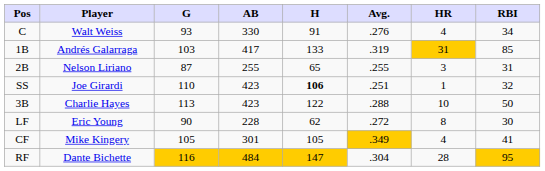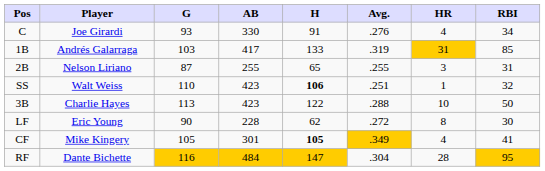 <table class="wikitable sortable">
 <tr>
 <th style="background:#ddf; width:5%;">Pos</th>
 <th style="background:#ddf; width:16%;">Player</th>
 <th style="background:#ddf; width:9%;">G</th>
 <th style="background:#ddf; width:9%;">AB</th>
 <th style="background:#ddf; width:9%;">H</th>
 <th style="background:#ddf; width:9%;">Avg.</th>
 <th style="background:#ddf; width:9%;">HR</th>
 <th style="background:#ddf; width:9%;">RBI</th>
 </tr>
 <tr style="text-align:center;">
 <td>C</td>
-<td><a href='#'>Walt Weiss</a></td>
+<td><a href='#'>Joe Girardi</a></td>
 <td>93</td>
 <td>330</td>
 <td>91</td>
 <td>.276</td>
 <td>4</td>
 <td>34</td>
 </tr>
 <tr style="text-align:center;">
 <td>1B</td>
 <td><a href='#'>Andrés Galarraga</a></td>
 <td>103</td>
 <td>417</td>
 <td>133</td>
 <td>.319</td>
 <td bgcolor="#FFCC00">31</td>
 <td>85</td>
 </tr>
 <tr style="text-align:center;">
 <td>2B</td>
 <td><a href='#'>Nelson Liriano</a></td>
 <td>87</td>
 <td>255</td>
 <td>65</td>
 <td>.255</td>
 <td>3</td>
 <td>31</td>
 </tr>
 <tr style="text-align:center;">
 <td>SS</td>
-<td><a href='#'>Joe Girardi</a></td>
+<td><a href='#'>Walt Weiss</a></td>
 <td>110</td>
 <td>423</td>
 <td><strong>106</strong></td>
 <td>.251</td>
 <td>1</td>
 <td>32</td>
 </tr>
 <tr style="text-align:center;">
 <td>3B</td>
 <td><a href='#'>Charlie Hayes</a></td>
 <td>113</td>
 <td>423</td>
 <td>122</td>
 <td>.288</td>
 <td>10</td>
 <td>50</td>
 </tr>
 <tr style="text-align:center;">
 <td>LF</td>
 <td><a href='#'>Eric Young</a></td>
 <td>90</td>
 <td>228</td>
 <td>62</td>
 <td>.272</td>
 <td>8</td>
 <td>30</td>
 </tr>
 <tr style="text-align:center;">
 <td>CF</td>
 <td><a href='#'>Mike Kingery</a></td>
 <td>105</td>
 <td>301</td>
-<td>105</td>
+<td><strong>105</strong></td>
 <td bgcolor="#FFCC00">.349</td>
 <td>4</td>
 <td>41</td>
 </tr>
 <tr style="text-align:center;">
 <td>RF</td>
 <td><a href='#'>Dante Bichette</a></td>
 <td bgcolor="#FFCC00">116</td>
 <td bgcolor="#FFCC00">484</td>
 <td bgcolor="#FFCC00">147</td>
 <td>.304</td>
 <td>28</td>
 <td bgcolor="#FFCC00">95</td>
 </tr>
 </table>
